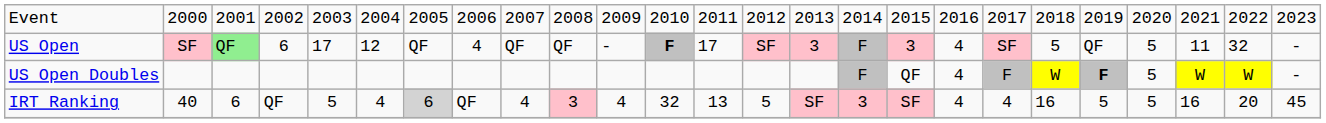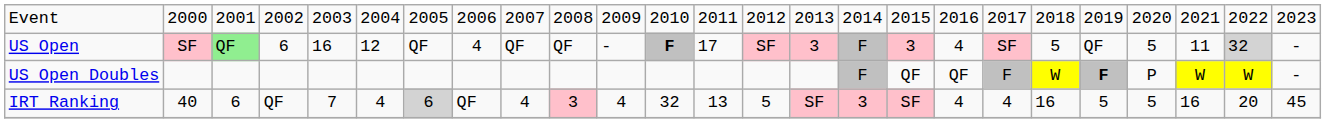 <table class="wikitable" style="font-size:90%;" align=center>
 <tr>
 <td>Event</td>
 <td>2000</td>
 <td>2001</td>
 <td>2002</td>
 <td>2003</td>
 <td>2004</td>
 <td>2005</td>
 <td>2006</td>
 <td>2007</td>
 <td>2008</td>
 <td>2009</td>
 <td>2010</td>
 <td>2011</td>
 <td>2012</td>
 <td>2013</td>
 <td>2014</td>
 <td>2015</td>
 <td>2016</td>
 <td>2017</td>
 <td>2018</td>
 <td>2019</td>
 <td>2020</td>
 <td>2021</td>
 <td>2022</td>
 <td>2023</td>
 </tr>
 <tr>
 <td align="left"><a href='#'>US Open</a></td>
 <td bgcolor=pink align=center>SF</td>
 <td style="background: lightgreen;">QF</td>
 <td align=center>6</td>
-<td>17</td>
+<td>16</td>
 <td>12</td>
 <td>QF</td>
 <td align=center>4</td>
 <td>QF</td>
 <td>QF</td>
 <td>-</td>
 <td bgcolor=silver align=center><strong>F</strong></td>
 <td>17</td>
 <td bgcolor=pink align=center>SF</td>
 <td bgcolor=pink align=center>3</td>
 <td bgcolor=silver align=center>F</td>
 <td bgcolor=pink align=center>3</td>
 <td align=center>4</td>
 <td bgcolor=pink align=center>SF</td>
 <td align=center>5</td>
 <td>QF</td>
 <td align=center>5</td>
 <td align=center>11</td>
-<td>32</td>
+<td style="background: lightgrey;">32</td>
 <td align=center>-</td>
 </tr>
 <tr>
 <td align="left"><a href='#'>US Open Doubles</a></td>
 <td align=center></td>
 <td align=center></td>
 <td align=center></td>
 <td align=center></td>
 <td align=center></td>
 <td align=center></td>
 <td align=center></td>
 <td align=center></td>
 <td align=center></td>
 <td align=center></td>
 <td align=center></td>
 <td align=center></td>
 <td align=center></td>
 <td align=center></td>
 <td align=center bgcolor=silver>F</td>
 <td align=center>QF</td>
-<td align=center>4</td>
+<td align=center>QF</td>
 <td align=center bgcolor=silver>F</td>
 <td bgcolor=yellow align=center>W</td>
 <td bgcolor=silver align=center><strong>F</strong></td>
-<td align=center>5</td>
+<td align=center>P</td>
 <td bgcolor=yellow align=center>W</td>
 <td bgcolor=yellow align=center>W</td>
 <td align=center>-</td>
 </tr>
 <tr>
 <td align="left"><a href='#'>IRT Ranking</a></td>
 <td align=center>40</td>
 <td align=center>6</td>
 <td>QF</td>
-<td align=center>5</td>
+<td align=center>7</td>
 <td align=center>4</td>
 <td align=center style="background: lightgrey;">6</td>
 <td>QF</td>
 <td align=center>4</td>
 <td bgcolor=pink align=center>3</td>
 <td align=center>4</td>
 <td align=center>32</td>
 <td align=center>13</td>
 <td align=center>5</td>
 <td bgcolor=pink align=center>SF</td>
 <td bgcolor=pink align=center>3</td>
 <td bgcolor=pink align=center>SF</td>
 <td align=center>4</td>
 <td align=center>4</td>
 <td>16</td>
 <td align=center>5</td>
 <td align=center>5</td>
 <td>16</td>
 <td align=center>20</td>
 <td align=center>45</td>
 </tr>
 <tr>
 </tr>
 </table>
